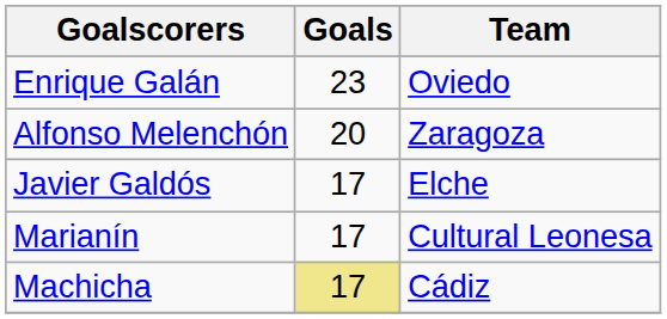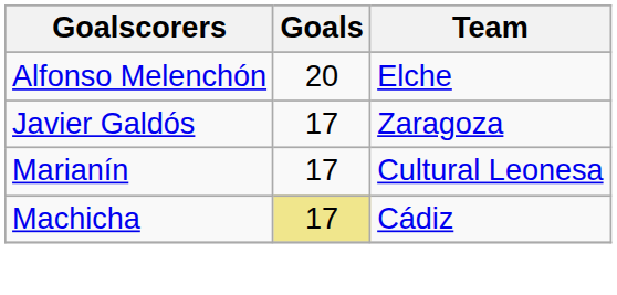 <table class="wikitable sortable" class="wikitable">
 <tr style="background:#ccc; text-align:center;">
 <th>Goalscorers</th>
 <th>Goals</th>
 <th>Team</th>
 </tr>
 <tr>
-<td> <a href='#'>Enrique Galán</a></td>
-<td style="text-align:center;">23</td>
-<td><a href='#'>Oviedo</a></td>
-</tr>
-<tr>
 <td> <a href='#'>Alfonso Melenchón</a></td>
 <td style="text-align:center;">20</td>
-<td><a href='#'>Zaragoza</a></td>
+<td><a href='#'>Elche</a></td>
 </tr>
 <tr>
 <td> <a href='#'>Javier Galdós</a></td>
 <td style="text-align:center;">17</td>
-<td><a href='#'>Elche</a></td>
+<td><a href='#'>Zaragoza</a></td>
 </tr>
 <tr>
 <td> <a href='#'>Marianín</a></td>
 <td style="text-align:center;">17</td>
 <td><a href='#'>Cultural Leonesa</a></td>
 </tr>
 <tr>
 <td> <a href='#'>Machicha</a></td>
 <td style="background: khaki; text-align:center;">17</td>
 <td><a href='#'>Cádiz</a></td>
 </tr>
 <tr>
 </tr>
 </table>
